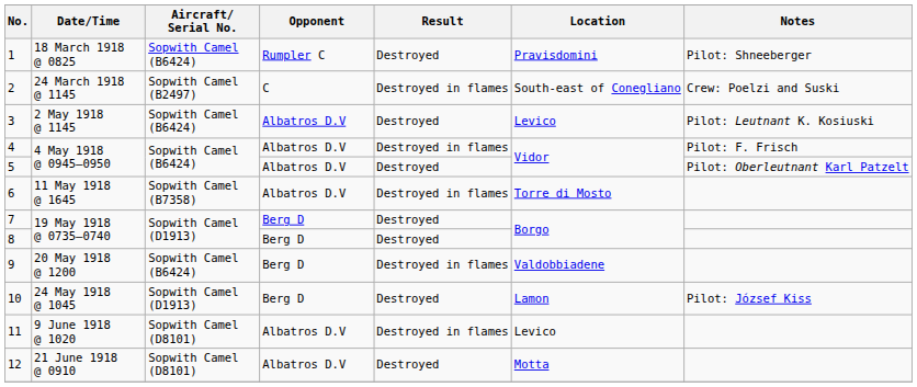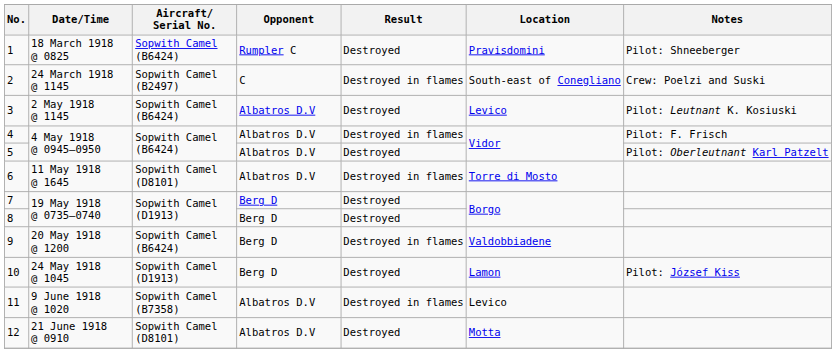 <table class="wikitable" style="font-size:90%;">
 <tr>
 </tr>
 <tr>
 <th>No.</th>
 <th width="110">Date/Time</th>
 <th width="110">Aircraft/<br>Serial No.</th>
 <th width="110">Opponent</th>
 <th>Result</th>
 <th>Location</th>
 <th>Notes</th>
 </tr>
 <tr>
 <td>1</td>
 <td>18 March 1918<br>@ 0825</td>
 <td><a href='#'>Sopwith Camel</a><br>(B6424)</td>
 <td><a href='#'>Rumpler</a> C</td>
 <td>Destroyed</td>
 <td><a href='#'>Pravisdomini</a></td>
 <td>Pilot: Shneeberger</td>
 </tr>
 <tr>
 <td>2</td>
 <td>24 March 1918<br>@ 1145</td>
 <td>Sopwith Camel<br>(B2497)</td>
 <td>C</td>
 <td>Destroyed in flames</td>
 <td>South-east of <a href='#'>Conegliano</a></td>
 <td>Crew: Poelzi and Suski</td>
 </tr>
 <tr>
 <td>3</td>
 <td>2 May 1918<br>@ 1145</td>
 <td>Sopwith Camel<br>(B6424)</td>
 <td><a href='#'>Albatros D.V</a></td>
 <td>Destroyed</td>
 <td><a href='#'>Levico</a></td>
 <td>Pilot: <em>Leutnant</em> K. Kosiuski</td>
 </tr>
 <tr>
 <td>4</td>
 <td rowspan="2">4 May 1918<br>@ 0945–0950</td>
 <td rowspan="2">Sopwith Camel<br>(B6424)</td>
 <td>Albatros D.V</td>
 <td>Destroyed in flames</td>
 <td rowspan="2"><a href='#'>Vidor</a></td>
 <td>Pilot: F. Frisch</td>
 </tr>
 <tr>
 <td>5</td>
 <td>Albatros D.V</td>
 <td>Destroyed</td>
 <td>Pilot: <em>Oberleutnant</em> <a href='#'>Karl Patzelt</a></td>
 </tr>
 <tr>
 <td>6</td>
 <td>11 May 1918<br>@ 1645</td>
-<td>Sopwith Camel<br>(B7358)</td>
+<td>Sopwith Camel<br>(D8101)</td>
 <td>Albatros D.V</td>
 <td>Destroyed in flames</td>
 <td><a href='#'>Torre di Mosto</a></td>
 <td></td>
 </tr>
 <tr>
 <td>7</td>
 <td rowspan="2">19 May 1918<br>@ 0735–0740</td>
 <td rowspan="2">Sopwith Camel<br>(D1913)</td>
 <td><a href='#'>Berg D</a></td>
 <td>Destroyed</td>
 <td rowspan="2"><a href='#'>Borgo</a></td>
 <td></td>
 </tr>
 <tr>
 <td>8</td>
 <td>Berg D</td>
 <td>Destroyed</td>
 </tr>
 <tr>
 <td>9</td>
 <td>20 May 1918<br>@ 1200</td>
 <td>Sopwith Camel<br>(B6424)</td>
 <td>Berg D</td>
 <td>Destroyed in flames</td>
 <td><a href='#'>Valdobbiadene</a></td>
 <td></td>
 </tr>
 <tr>
 <td>10</td>
 <td>24 May 1918<br>@ 1045</td>
 <td>Sopwith Camel<br>(D1913)</td>
 <td>Berg D</td>
 <td>Destroyed</td>
 <td><a href='#'>Lamon</a></td>
 <td>Pilot: <a href='#'>József Kiss</a></td>
 </tr>
 <tr>
 <td>11</td>
 <td>9 June 1918<br>@ 1020</td>
-<td>Sopwith Camel<br>(D8101)</td>
+<td>Sopwith Camel<br>(B7358)</td>
 <td>Albatros D.V</td>
 <td>Destroyed in flames</td>
 <td>Levico</td>
 <td></td>
 </tr>
 <tr>
 <td>12</td>
 <td>21 June 1918<br>@ 0910</td>
 <td>Sopwith Camel<br>(D8101)</td>
 <td>Albatros D.V</td>
 <td>Destroyed</td>
 <td><a href='#'>Motta</a></td>
 <td></td>
 </tr>
 <tr>
 </tr>
 </table>
